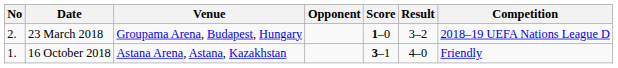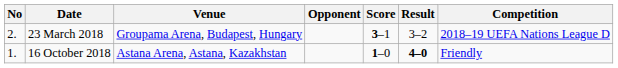 <table class="wikitable" style="font-size:100%;">
 <tr>
 <th>No</th>
 <th>Date</th>
 <th>Venue</th>
 <th>Opponent</th>
 <th>Score</th>
 <th>Result</th>
 <th>Competition</th>
 </tr>
 <tr>
 <td>2.</td>
 <td>23 March 2018</td>
 <td><a href='#'>Groupama Arena</a>, <a href='#'>Budapest</a>, <a href='#'>Hungary</a></td>
 <td></td>
-<td align=center><strong>1</strong>–0</td>
+<td align=center><strong>3</strong>–1</td>
 <td align=center>3–2</td>
 <td><a href='#'>2018–19 UEFA Nations League D</a></td>
 </tr>
 <tr>
 <td>1.</td>
 <td>16 October 2018</td>
 <td><a href='#'>Astana Arena</a>, <a href='#'>Astana</a>, <a href='#'>Kazakhstan</a></td>
 <td></td>
-<td align=center><strong>3</strong>–1</td>
-<td align=center>4–0</td>
+<td align=center><strong>1</strong>–0</td>
+<td align=center><strong>4–0</strong></td>
 <td><a href='#'>Friendly</a></td>
 </tr>
 </table>
